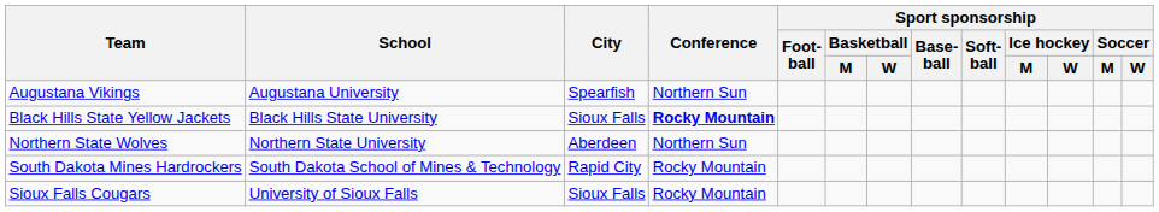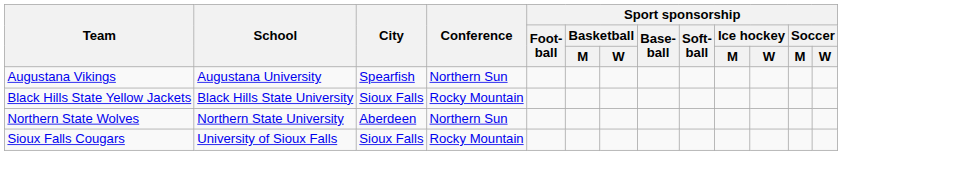 <table class="sortable wikitable">
 <tr>
 <th rowspan=3>Team</th>
 <th rowspan=3>School</th>
 <th rowspan=3>City</th>
 <th rowspan=3>Conference</th>
 <th colspan=9>Sport sponsorship</th>
 </tr>
 <tr>
 <th rowspan=2>Foot-<br>ball</th>
 <th colspan=2>Basketball</th>
 <th rowspan=2>Base-<br>ball</th>
 <th rowspan=2>Soft-<br>ball</th>
 <th colspan=2>Ice hockey</th>
 <th colspan=2>Soccer</th>
 </tr>
 <tr>
 <th>M</th>
 <th>W</th>
 <th>M</th>
 <th>W</th>
 <th>M</th>
 <th>W</th>
 </tr>
 <tr>
 <td><a href='#'>Augustana Vikings</a></td>
 <td><a href='#'>Augustana University</a></td>
 <td><a href='#'>Spearfish</a></td>
 <td><a href='#'>Northern Sun</a></td>
 <td></td>
 <td></td>
 <td></td>
 <td></td>
 <td></td>
 <td></td>
 <td></td>
 <td></td>
 <td></td>
 </tr>
 <tr>
 <td><a href='#'>Black Hills State Yellow Jackets</a></td>
 <td><a href='#'>Black Hills State University</a></td>
 <td><a href='#'>Sioux Falls</a></td>
-<td><strong><a href='#'>Rocky Mountain</a></strong></td>
+<td><a href='#'>Rocky Mountain</a></td>
 <td></td>
 <td></td>
 <td></td>
 <td></td>
 <td></td>
 <td></td>
 <td></td>
 <td></td>
 <td></td>
 </tr>
 <tr>
 <td><a href='#'>Northern State Wolves</a></td>
 <td><a href='#'>Northern State University</a></td>
 <td><a href='#'>Aberdeen</a></td>
 <td><a href='#'>Northern Sun</a></td>
 <td></td>
 <td></td>
 <td></td>
 <td></td>
 <td></td>
 <td></td>
 <td></td>
 <td></td>
 <td></td>
 </tr>
 <tr>
-<td><a href='#'>South Dakota Mines Hardrockers</a></td>
-<td><a href='#'>South Dakota School of Mines & Technology</a></td>
-<td><a href='#'>Rapid City</a></td>
-<td><a href='#'>Rocky Mountain</a></td>
-<td></td>
-<td></td>
-<td></td>
-<td></td>
-<td></td>
-<td></td>
-<td></td>
-<td></td>
-<td></td>
-</tr>
-<tr>
 <td><a href='#'>Sioux Falls Cougars</a></td>
 <td><a href='#'>University of Sioux Falls</a></td>
 <td><a href='#'>Sioux Falls</a></td>
 <td><a href='#'>Rocky Mountain</a></td>
 <td></td>
 <td></td>
 <td></td>
 <td></td>
 <td></td>
 <td></td>
 <td></td>
 <td></td>
 <td></td>
 </tr>
 </table>
